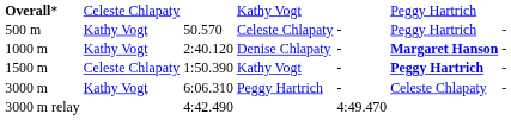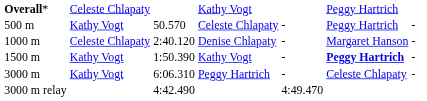 <table>
 <tr>
 <td><strong>Overall</strong>*</td>
 <td><a href='#'>Celeste Chlapaty</a> <br> </td>
 <td></td>
 <td><a href='#'>Kathy Vogt</a> <br> </td>
 <td></td>
 <td><a href='#'>Peggy Hartrich</a> <br> </td>
 <td></td>
 </tr>
 <tr>
 <td>500 m</td>
 <td><a href='#'>Kathy Vogt</a> <br> </td>
 <td>50.570</td>
 <td><a href='#'>Celeste Chlapaty</a> <br> </td>
 <td>-</td>
 <td><a href='#'>Peggy Hartrich</a> <br> </td>
 <td>-</td>
 </tr>
 <tr>
 <td>1000 m</td>
-<td><a href='#'>Kathy Vogt</a> <br> </td>
+<td><a href='#'>Celeste Chlapaty</a> <br> </td>
 <td>2:40.120</td>
 <td><a href='#'>Denise Chlapaty</a> <br> </td>
 <td>-</td>
-<td><strong><a href='#'>Margaret Hanson</a> <br> </strong></td>
+<td><a href='#'>Margaret Hanson</a> <br> </td>
 <td>-</td>
 </tr>
 <tr>
 <td>1500 m</td>
-<td><a href='#'>Celeste Chlapaty</a> <br> </td>
+<td><a href='#'>Kathy Vogt</a> <br> </td>
 <td>1:50.390</td>
 <td><a href='#'>Kathy Vogt</a> <br> </td>
 <td>-</td>
 <td><strong><a href='#'>Peggy Hartrich</a> <br> </strong></td>
 <td>-</td>
 </tr>
 <tr>
 <td>3000 m</td>
 <td><a href='#'>Kathy Vogt</a> <br> </td>
 <td>6:06.310</td>
 <td><a href='#'>Peggy Hartrich</a> <br> </td>
 <td>-</td>
 <td><a href='#'>Celeste Chlapaty</a> <br> </td>
 <td>-</td>
 </tr>
 <tr>
 <td>3000 m relay</td>
 <td></td>
 <td>4:42.490</td>
 <td></td>
 <td>4:49.470</td>
 </tr>
 </table>
